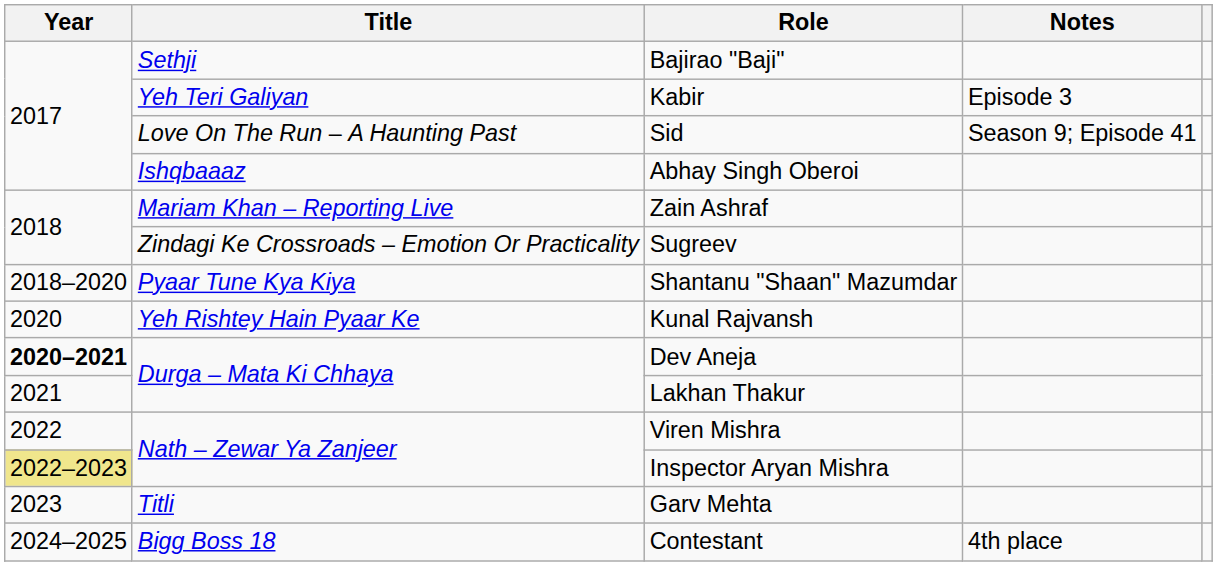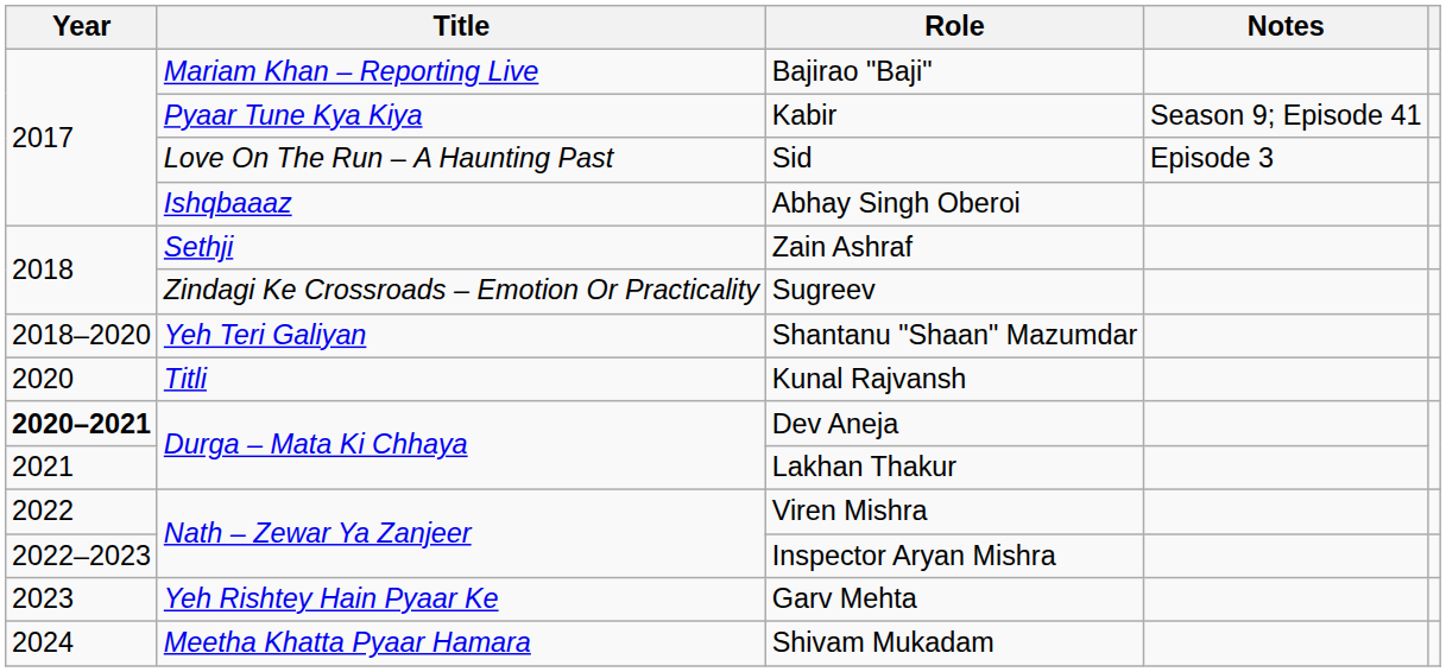 <table class="wikitable sortable">
 <tr>
 <th>Year</th>
 <th>Title</th>
 <th>Role</th>
 <th>Notes</th>
 <th class="unsortable" scope="col"></th>
 </tr>
 <tr>
 <td rowspan="4">2017</td>
-<td><em><a href='#'>Sethji</a></em></td>
+<td><em><a href='#'>Mariam Khan – Reporting Live</a></em></td>
 <td>Bajirao "Baji"</td>
 <td></td>
 <td></td>
 </tr>
 <tr>
-<td><em><a href='#'>Yeh Teri Galiyan</a></em></td>
+<td><em><a href='#'>Pyaar Tune Kya Kiya</a></em></td>
 <td>Kabir</td>
-<td>Episode 3</td>
+<td>Season 9; Episode 41</td>
 <td></td>
 </tr>
 <tr>
 <td><em>Love On The Run</em> – <em>A Haunting Past</em></td>
 <td>Sid</td>
-<td>Season 9; Episode 41</td>
+<td>Episode 3</td>
 <td></td>
 </tr>
 <tr>
 <td><em><a href='#'>Ishqbaaaz</a></em></td>
 <td>Abhay Singh Oberoi</td>
 <td></td>
 <td></td>
 </tr>
 <tr>
 <td rowspan="2">2018</td>
-<td><em><a href='#'>Mariam Khan – Reporting Live</a></em></td>
+<td><em><a href='#'>Sethji</a></em></td>
 <td>Zain Ashraf</td>
 <td></td>
 <td></td>
 </tr>
 <tr>
 <td><em>Zindagi Ke Crossroads – Emotion Or Practicality</em></td>
 <td>Sugreev</td>
 <td></td>
 <td></td>
 </tr>
 <tr>
 <td>2018–2020</td>
-<td><em><a href='#'>Pyaar Tune Kya Kiya</a></em></td>
+<td><em><a href='#'>Yeh Teri Galiyan</a></em></td>
 <td>Shantanu "Shaan" Mazumdar</td>
 <td></td>
 <td></td>
 </tr>
 <tr>
 <td>2020</td>
-<td><em><a href='#'>Yeh Rishtey Hain Pyaar Ke</a></em></td>
+<td><em><a href='#'>Titli</a></em></td>
 <td>Kunal Rajvansh</td>
 <td></td>
 <td></td>
 </tr>
 <tr>
 <td><strong>2020–2021</strong></td>
 <td rowspan="2"><em><a href='#'>Durga – Mata Ki Chhaya</a></em></td>
 <td>Dev Aneja</td>
 <td></td>
 <td rowspan="2"></td>
 </tr>
 <tr>
 <td>2021</td>
 <td>Lakhan Thakur</td>
 <td></td>
 </tr>
 <tr>
 <td>2022</td>
 <td rowspan="2"><em><a href='#'>Nath – Zewar Ya Zanjeer</a></em></td>
 <td>Viren Mishra</td>
 <td></td>
 <td></td>
 </tr>
 <tr>
-<td style="background: khaki;">2022–2023</td>
+<td>2022–2023</td>
 <td>Inspector Aryan Mishra</td>
 <td></td>
 <td></td>
 </tr>
 <tr>
 <td>2023</td>
-<td><em><a href='#'>Titli</a></em></td>
+<td><em><a href='#'>Yeh Rishtey Hain Pyaar Ke</a></em></td>
 <td>Garv Mehta</td>
 <td></td>
 <td></td>
 </tr>
 <tr>
-<td>2024–2025</td>
-<td><em><a href='#'>Bigg Boss 18</a></em></td>
-<td>Contestant</td>
-<td>4th place</td>
+<td>2024</td>
+<td><em><a href='#'>Meetha Khatta Pyaar Hamara</a></em></td>
+<td>Shivam Mukadam</td>
+<td></td>
 <td></td>
 </tr>
 </table>
